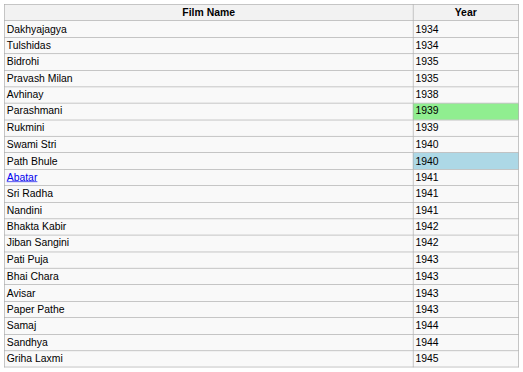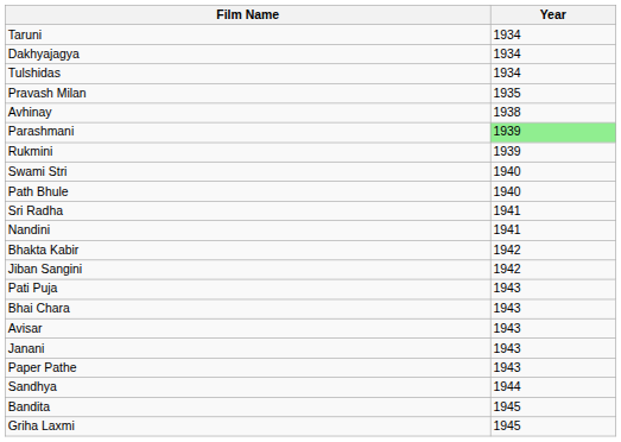 <table class="wikitable" width=50%>
 <tr>
 <th>Film Name</th>
 <th>Year</th>
+</tr>
+<tr>
+<td>Taruni</td>
+<td>1934</td>
 </tr>
 <tr>
 <td>Dakhyajagya</td>
 <td>1934</td>
 </tr>
 <tr>
 <td>Tulshidas</td>
 <td>1934</td>
-</tr>
-<tr>
-<td>Bidrohi</td>
-<td>1935</td>
 </tr>
 <tr>
 <td>Pravash Milan             </td>
 <td>1935</td>
 </tr>
 <tr>
 <td>Avhinay</td>
 <td>1938</td>
 </tr>
 <tr>
 <td>Parashmani</td>
 <td style="background: lightgreen;">1939</td>
 </tr>
 <tr>
 <td>Rukmini</td>
 <td>1939</td>
 </tr>
 <tr>
 <td>Swami Stri</td>
 <td>1940</td>
 </tr>
 <tr>
 <td>Path Bhule</td>
-<td style="background: lightblue;">1940</td>
-</tr>
-<tr>
-<td><a href='#'>Abatar</a></td>
-<td>1941</td>
+<td>1940</td>
 </tr>
 <tr>
 <td>Sri Radha</td>
 <td>1941</td>
 </tr>
 <tr>
 <td>Nandini</td>
 <td>1941</td>
 </tr>
 <tr>
 <td>Bhakta Kabir</td>
 <td>1942</td>
 </tr>
 <tr>
 <td>Jiban Sangini</td>
 <td>1942</td>
 </tr>
 <tr>
 <td>Pati Puja</td>
 <td>1943</td>
 </tr>
 <tr>
 <td>Bhai Chara</td>
 <td>1943</td>
 </tr>
 <tr>
 <td>Avisar</td>
 <td>1943</td>
 </tr>
 <tr>
-<td>Paper Pathe</td>
+<td>Janani</td>
 <td>1943</td>
 </tr>
 <tr>
-<td>Samaj</td>
-<td>1944</td>
+<td>Paper Pathe</td>
+<td>1943</td>
 </tr>
 <tr>
 <td>Sandhya</td>
 <td>1944</td>
 </tr>
 <tr>
+<td>Bandita</td>
+<td>1945</td>
+</tr>
+<tr>
 <td>Griha Laxmi</td>
 <td>1945</td>
 </tr>
 </table>
